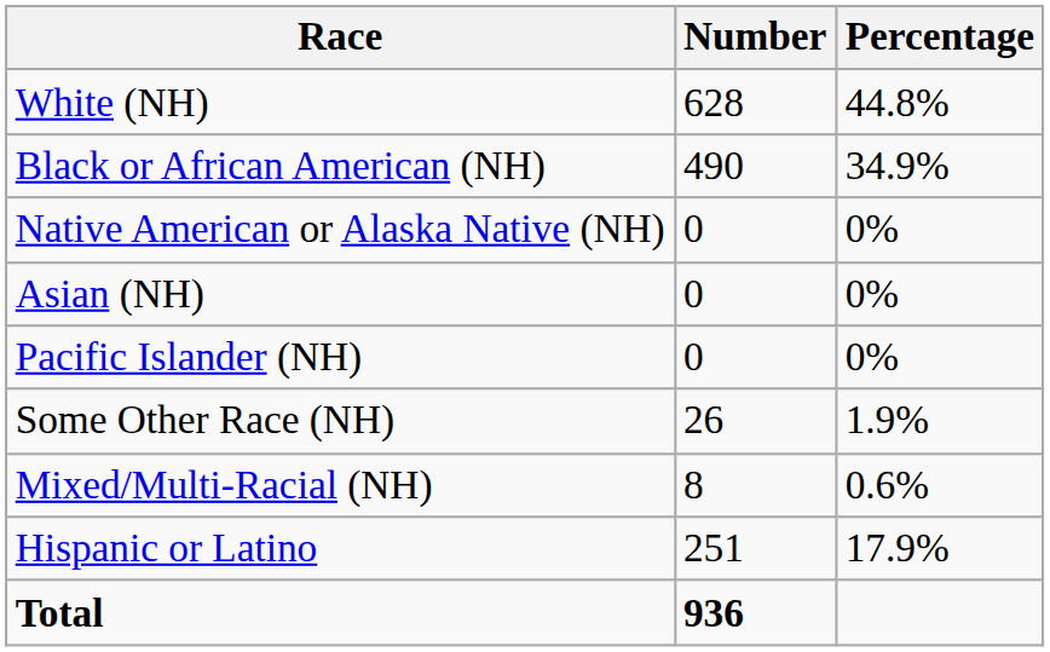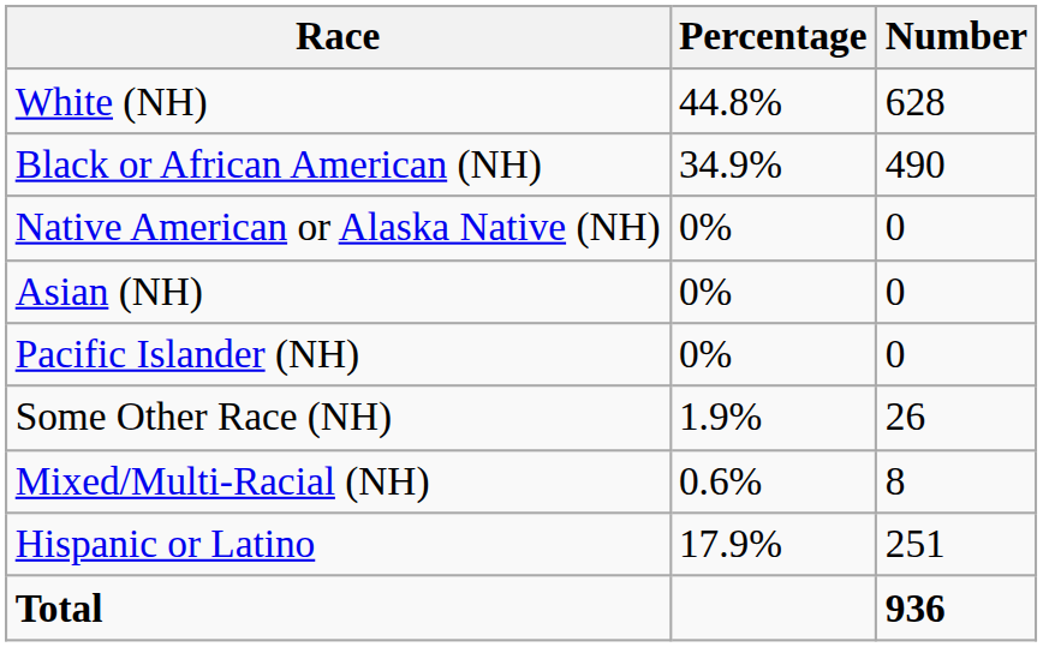 <table class="wikitable">
 <tr>
 <th>Race</th>
+<th>Percentage</th>
 <th>Number</th>
-<th>Percentage</th>
 </tr>
 <tr>
 <td><a href='#'>White</a> (NH)</td>
+<td>44.8%</td>
 <td>628</td>
-<td>44.8%</td>
 </tr>
 <tr>
 <td><a href='#'>Black or African American</a> (NH)</td>
+<td>34.9%</td>
 <td>490</td>
-<td>34.9%</td>
 </tr>
 <tr>
 <td><a href='#'>Native American</a> or <a href='#'>Alaska Native</a> (NH)</td>
+<td>0%</td>
 <td>0</td>
-<td>0%</td>
 </tr>
 <tr>
 <td><a href='#'>Asian</a> (NH)</td>
+<td>0%</td>
 <td>0</td>
-<td>0%</td>
 </tr>
 <tr>
 <td><a href='#'>Pacific Islander</a> (NH)</td>
+<td>0%</td>
 <td>0</td>
-<td>0%</td>
 </tr>
 <tr>
 <td>Some Other Race (NH)</td>
+<td>1.9%</td>
 <td>26</td>
-<td>1.9%</td>
 </tr>
 <tr>
 <td><a href='#'>Mixed/Multi-Racial</a> (NH)</td>
+<td>0.6%</td>
 <td>8</td>
-<td>0.6%</td>
 </tr>
 <tr>
 <td><a href='#'>Hispanic or Latino</a></td>
+<td>17.9%</td>
 <td>251</td>
-<td>17.9%</td>
 </tr>
 <tr>
 <td><strong>Total</strong></td>
+<td></td>
 <td><strong>936</strong></td>
-<td></td>
 </tr>
 </table>
